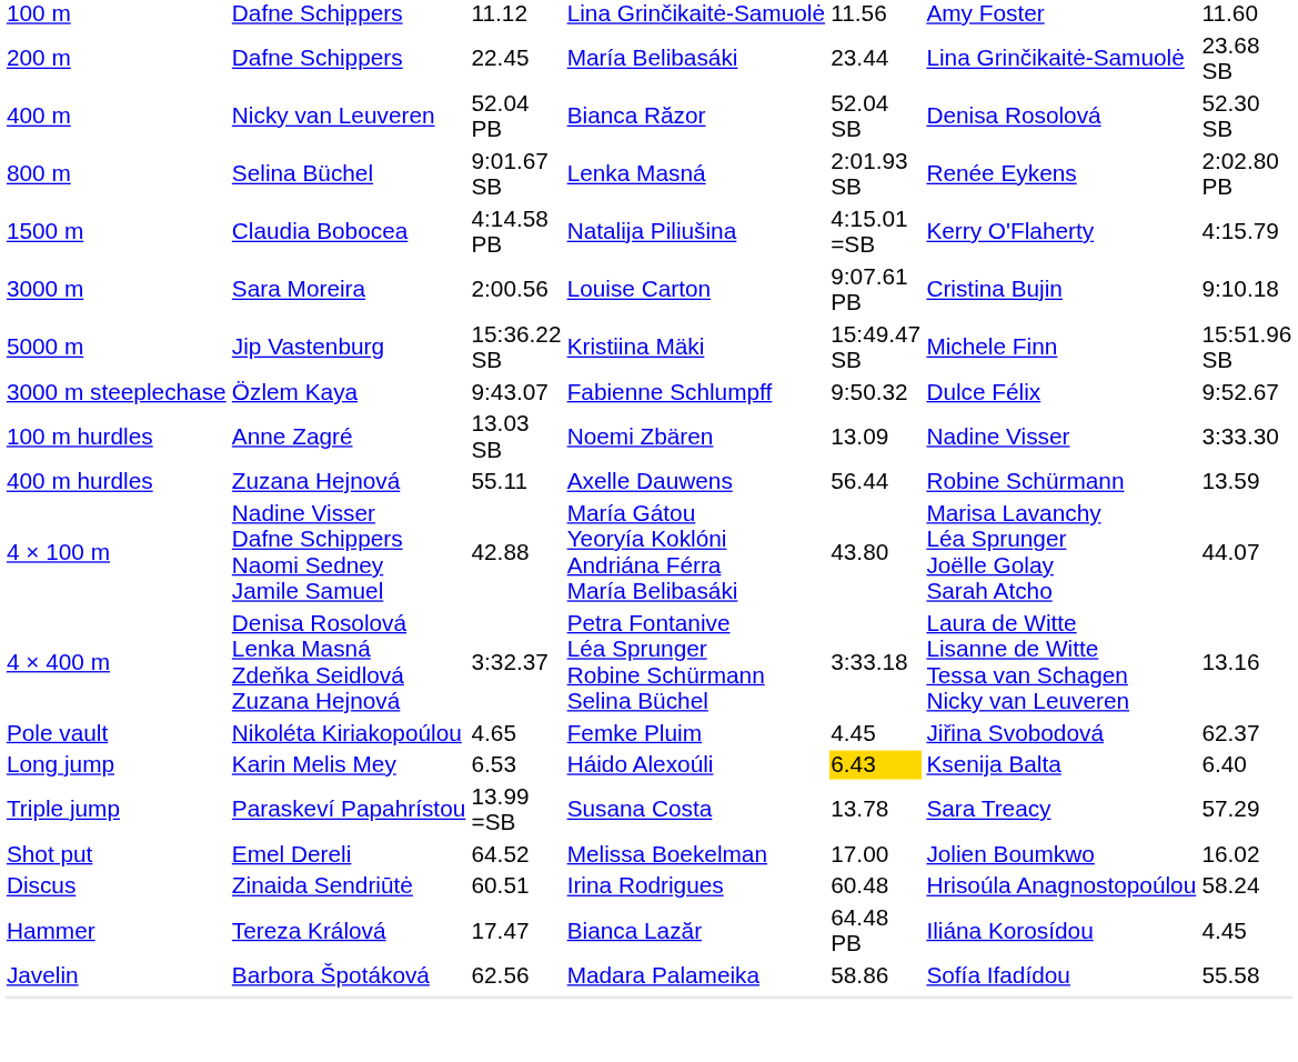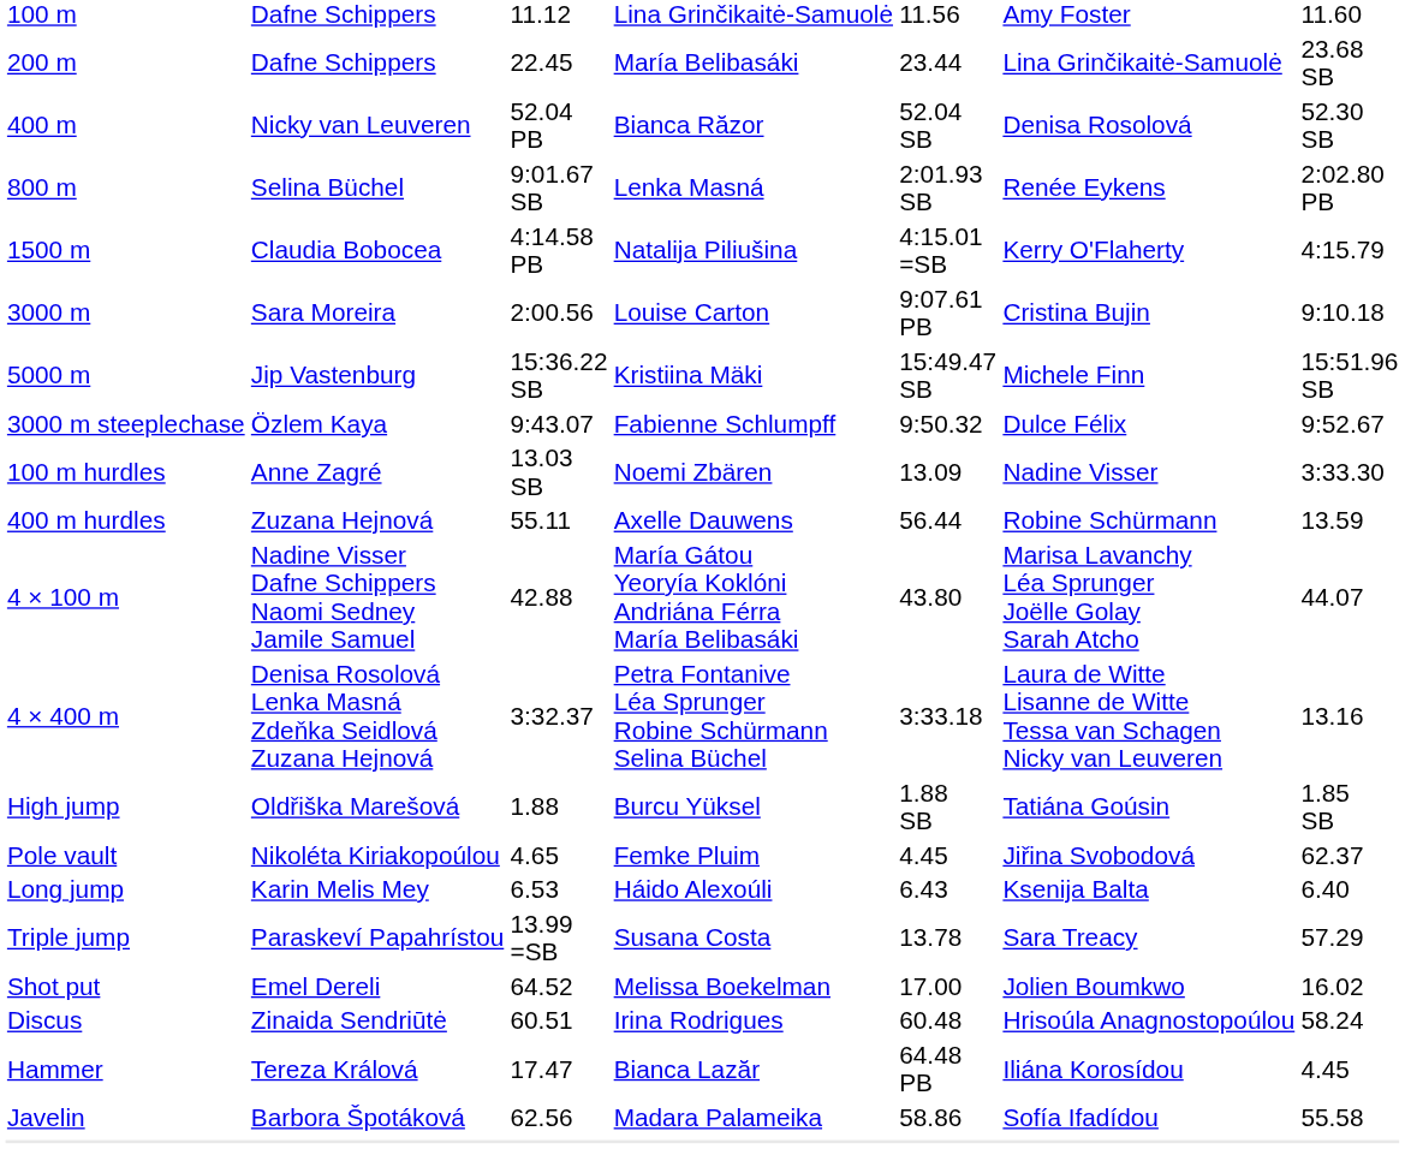 <table>
 <tr>
 <td><a href='#'>100 m</a></td>
 <td><a href='#'>Dafne Schippers</a><br></td>
 <td>11.12</td>
 <td><a href='#'>Lina Grinčikaitė-Samuolė</a><br></td>
 <td>11.56</td>
 <td><a href='#'>Amy Foster</a><br></td>
 <td>11.60</td>
 </tr>
 <tr>
 <td><a href='#'>200 m</a></td>
 <td><a href='#'>Dafne Schippers</a><br></td>
 <td>22.45</td>
 <td><a href='#'>María Belibasáki</a><br></td>
 <td>23.44</td>
 <td><a href='#'>Lina Grinčikaitė-Samuolė</a><br></td>
 <td>23.68<br>SB</td>
 </tr>
 <tr>
 <td><a href='#'>400 m</a></td>
 <td><a href='#'>Nicky van Leuveren</a><br></td>
 <td>52.04<br>PB</td>
 <td><a href='#'>Bianca Răzor</a><br></td>
 <td>52.04<br>SB</td>
 <td><a href='#'>Denisa Rosolová</a><br></td>
 <td>52.30<br>SB</td>
 </tr>
 <tr>
 <td><a href='#'>800 m</a></td>
 <td><a href='#'>Selina Büchel</a><br></td>
 <td>9:01.67<br>SB</td>
 <td><a href='#'>Lenka Masná</a><br></td>
 <td>2:01.93<br>SB</td>
 <td><a href='#'>Renée Eykens</a><br></td>
 <td>2:02.80<br>PB</td>
 </tr>
 <tr>
 <td><a href='#'>1500 m</a></td>
 <td><a href='#'>Claudia Bobocea</a><br></td>
 <td>4:14.58<br>PB</td>
 <td><a href='#'>Natalija Piliušina</a><br></td>
 <td>4:15.01<br>=SB</td>
 <td><a href='#'>Kerry O'Flaherty</a><br></td>
 <td>4:15.79</td>
 </tr>
 <tr>
 <td><a href='#'>3000 m</a></td>
 <td><a href='#'>Sara Moreira</a><br></td>
 <td>2:00.56</td>
 <td><a href='#'>Louise Carton</a><br></td>
 <td>9:07.61<br>PB</td>
 <td><a href='#'>Cristina Bujin</a><br></td>
 <td>9:10.18</td>
 </tr>
 <tr>
 <td><a href='#'>5000 m</a></td>
 <td><a href='#'>Jip Vastenburg</a><br></td>
 <td>15:36.22<br>SB</td>
 <td><a href='#'>Kristiina Mäki</a><br></td>
 <td>15:49.47<br>SB</td>
 <td><a href='#'>Michele Finn</a><br></td>
 <td>15:51.96<br>SB</td>
 </tr>
 <tr>
 <td><a href='#'>3000 m steeplechase</a></td>
 <td><a href='#'>Özlem Kaya</a><br></td>
 <td>9:43.07</td>
 <td><a href='#'>Fabienne Schlumpff</a><br></td>
 <td>9:50.32</td>
 <td><a href='#'>Dulce Félix</a><br></td>
 <td>9:52.67</td>
 </tr>
 <tr>
 <td><a href='#'>100 m hurdles</a></td>
 <td><a href='#'>Anne Zagré</a><br></td>
 <td>13.03<br>SB</td>
 <td><a href='#'>Noemi Zbären</a><br></td>
 <td>13.09</td>
 <td><a href='#'>Nadine Visser</a><br></td>
 <td>3:33.30</td>
 </tr>
 <tr>
 <td><a href='#'>400 m hurdles</a></td>
 <td><a href='#'>Zuzana Hejnová</a><br></td>
 <td>55.11</td>
 <td><a href='#'>Axelle Dauwens</a><br></td>
 <td>56.44</td>
 <td><a href='#'>Robine Schürmann</a><br></td>
 <td>13.59</td>
 </tr>
 <tr>
 <td><a href='#'>4 × 100 m</a></td>
 <td><a href='#'>Nadine Visser</a><br><a href='#'>Dafne Schippers</a><br><a href='#'>Naomi Sedney</a><br><a href='#'>Jamile Samuel</a><br></td>
 <td>42.88</td>
 <td><a href='#'>María Gátou</a><br><a href='#'>Yeoryía Koklóni</a><br><a href='#'>Andriána Férra</a><br><a href='#'>María Belibasáki</a><br></td>
 <td>43.80</td>
 <td><a href='#'>Marisa Lavanchy</a><br><a href='#'>Léa Sprunger</a><br><a href='#'>Joëlle Golay</a><br><a href='#'>Sarah Atcho</a><br></td>
 <td>44.07</td>
 </tr>
 <tr>
 <td><a href='#'>4 × 400 m</a></td>
 <td><a href='#'>Denisa Rosolová</a><br><a href='#'>Lenka Masná</a><br><a href='#'>Zdeňka Seidlová</a><br><a href='#'>Zuzana Hejnová</a><br></td>
 <td>3:32.37</td>
 <td><a href='#'>Petra Fontanive</a><br><a href='#'>Léa Sprunger</a><br><a href='#'>Robine Schürmann</a><br><a href='#'>Selina Büchel</a><br></td>
 <td>3:33.18</td>
 <td><a href='#'>Laura de Witte</a><br><a href='#'>Lisanne de Witte</a><br><a href='#'>Tessa van Schagen</a><br><a href='#'>Nicky van Leuveren</a><br></td>
 <td>13.16</td>
 </tr>
 <tr>
+<td><a href='#'>High jump</a></td>
+<td><a href='#'>Oldřiška Marešová</a><br></td>
+<td>1.88</td>
+<td><a href='#'>Burcu Yüksel</a><br></td>
+<td>1.88<br>SB</td>
+<td><a href='#'>Tatiána Goúsin</a><br></td>
+<td>1.85<br>SB</td>
+</tr>
+<tr>
 <td><a href='#'>Pole vault</a></td>
 <td><a href='#'>Nikoléta Kiriakopoúlou</a><br></td>
 <td>4.65</td>
 <td><a href='#'>Femke Pluim</a><br></td>
 <td>4.45</td>
 <td><a href='#'>Jiřina Svobodová</a><br></td>
 <td>62.37</td>
 </tr>
 <tr>
 <td><a href='#'>Long jump</a></td>
 <td><a href='#'>Karin Melis Mey</a><br></td>
 <td>6.53</td>
 <td><a href='#'>Háido Alexoúli</a><br></td>
-<td style="background: gold;">6.43</td>
+<td>6.43</td>
 <td><a href='#'>Ksenija Balta</a><br></td>
 <td>6.40</td>
 </tr>
 <tr>
 <td><a href='#'>Triple jump</a></td>
 <td><a href='#'>Paraskeví Papahrístou</a><br></td>
 <td>13.99<br>=SB</td>
 <td><a href='#'>Susana Costa</a><br></td>
 <td>13.78</td>
 <td><a href='#'>Sara Treacy</a><br></td>
 <td>57.29</td>
 </tr>
 <tr>
 <td><a href='#'>Shot put</a></td>
 <td><a href='#'>Emel Dereli</a><br></td>
 <td>64.52</td>
 <td><a href='#'>Melissa Boekelman</a><br></td>
 <td>17.00</td>
 <td><a href='#'>Jolien Boumkwo</a><br></td>
 <td>16.02</td>
 </tr>
 <tr>
 <td><a href='#'>Discus</a></td>
 <td><a href='#'>Zinaida Sendriūtė</a><br></td>
 <td>60.51</td>
 <td><a href='#'>Irina Rodrigues</a><br></td>
 <td>60.48</td>
 <td><a href='#'>Hrisoúla Anagnostopoúlou</a><br></td>
 <td>58.24</td>
 </tr>
 <tr>
 <td><a href='#'>Hammer</a></td>
 <td><a href='#'>Tereza Králová</a><br></td>
 <td>17.47</td>
 <td><a href='#'>Bianca Lazăr</a><br></td>
 <td>64.48<br>PB</td>
 <td><a href='#'>Iliána Korosídou</a><br></td>
 <td>4.45</td>
 </tr>
 <tr>
 <td><a href='#'>Javelin</a></td>
 <td><a href='#'>Barbora Špotáková</a><br></td>
 <td>62.56</td>
 <td><a href='#'>Madara Palameika</a><br></td>
 <td>58.86</td>
 <td><a href='#'>Sofía Ifadídou</a><br></td>
 <td>55.58</td>
 </tr>
 <tr>
 </tr>
 <tr bgcolor= e8e8e8>
 <td colspan=7></td>
 </tr>
 </table>
